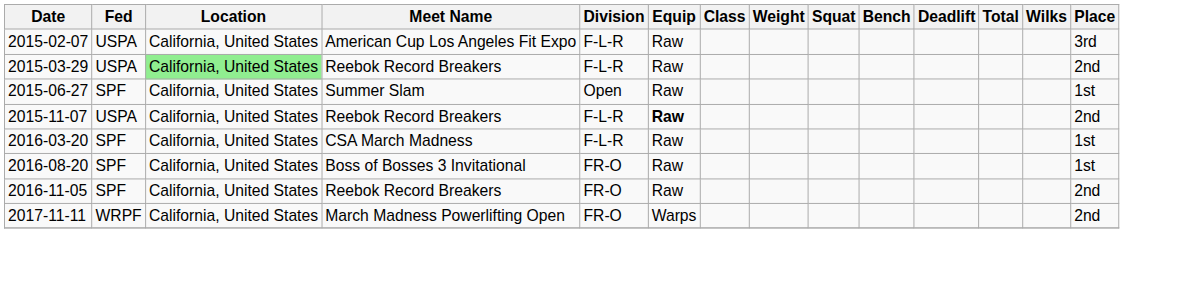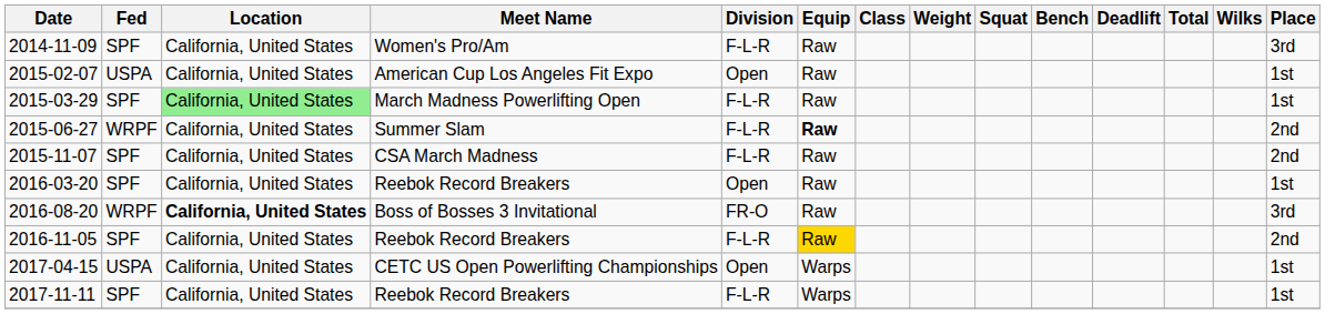 <table class="wikitable">
 <tr>
 <th>Date</th>
 <th>Fed</th>
 <th>Location</th>
 <th>Meet Name</th>
 <th>Division</th>
 <th>Equip</th>
 <th>Class</th>
 <th>Weight</th>
 <th>Squat</th>
 <th>Bench</th>
 <th>Deadlift</th>
 <th>Total</th>
 <th>Wilks</th>
 <th>Place</th>
 </tr>
 <tr>
-<td>2015-02-07</td>
-<td>USPA</td>
+<td>2014-11-09</td>
+<td>SPF</td>
 <td>California, United States</td>
-<td>American Cup Los Angeles Fit Expo</td>
+<td>Women's Pro/Am</td>
 <td>F-L-R</td>
 <td>Raw</td>
 <td></td>
 <td></td>
 <td></td>
 <td></td>
 <td></td>
 <td></td>
 <td></td>
 <td>3rd</td>
 </tr>
 <tr>
-<td>2015-03-29</td>
+<td>2015-02-07</td>
 <td>USPA</td>
-<td style="background: lightgreen;">California, United States</td>
-<td>Reebok Record Breakers</td>
-<td>F-L-R</td>
-<td>Raw</td>
-<td></td>
-<td></td>
-<td></td>
-<td></td>
-<td></td>
-<td></td>
-<td></td>
-<td>2nd</td>
-</tr>
-<tr>
-<td>2015-06-27</td>
-<td>SPF</td>
 <td>California, United States</td>
-<td>Summer Slam</td>
+<td>American Cup Los Angeles Fit Expo</td>
 <td>Open</td>
 <td>Raw</td>
 <td></td>
 <td></td>
 <td></td>
 <td></td>
 <td></td>
 <td></td>
 <td></td>
 <td>1st</td>
 </tr>
 <tr>
-<td>2015-11-07</td>
-<td>USPA</td>
+<td>2015-03-29</td>
+<td>SPF</td>
+<td style="background: lightgreen;">California, United States</td>
+<td>March Madness Powerlifting Open</td>
+<td>F-L-R</td>
+<td>Raw</td>
+<td></td>
+<td></td>
+<td></td>
+<td></td>
+<td></td>
+<td></td>
+<td></td>
+<td>1st</td>
+</tr>
+<tr>
+<td>2015-06-27</td>
+<td>WRPF</td>
 <td>California, United States</td>
-<td>Reebok Record Breakers</td>
+<td>Summer Slam</td>
 <td>F-L-R</td>
 <td><strong>Raw</strong></td>
+<td></td>
+<td></td>
+<td></td>
+<td></td>
+<td></td>
+<td></td>
+<td></td>
+<td>2nd</td>
+</tr>
+<tr>
+<td>2015-11-07</td>
+<td>SPF</td>
+<td>California, United States</td>
+<td>CSA March Madness</td>
+<td>F-L-R</td>
+<td>Raw</td>
 <td></td>
 <td></td>
 <td></td>
 <td></td>
 <td></td>
 <td></td>
 <td></td>
 <td>2nd</td>
 </tr>
 <tr>
 <td>2016-03-20</td>
 <td>SPF</td>
 <td>California, United States</td>
-<td>CSA March Madness</td>
-<td>F-L-R</td>
+<td>Reebok Record Breakers</td>
+<td>Open</td>
 <td>Raw</td>
 <td></td>
 <td></td>
 <td></td>
 <td></td>
 <td></td>
 <td></td>
 <td></td>
 <td>1st</td>
 </tr>
 <tr>
 <td>2016-08-20</td>
-<td>SPF</td>
-<td>California, United States</td>
+<td>WRPF</td>
+<td><strong>California, United States</strong></td>
 <td>Boss of Bosses 3 Invitational</td>
 <td>FR-O</td>
 <td>Raw</td>
 <td></td>
 <td></td>
 <td></td>
 <td></td>
 <td></td>
 <td></td>
 <td></td>
-<td>1st</td>
+<td>3rd</td>
 </tr>
 <tr>
 <td>2016-11-05</td>
 <td>SPF</td>
 <td>California, United States</td>
 <td>Reebok Record Breakers</td>
-<td>FR-O</td>
-<td>Raw</td>
+<td>F-L-R</td>
+<td style="background: gold;">Raw</td>
 <td></td>
 <td></td>
 <td></td>
 <td></td>
 <td></td>
 <td></td>
 <td></td>
 <td>2nd</td>
 </tr>
 <tr>
-<td>2017-11-11</td>
-<td>WRPF</td>
+<td>2017-04-15</td>
+<td>USPA</td>
 <td>California, United States</td>
-<td>March Madness Powerlifting Open</td>
-<td>FR-O</td>
+<td>CETC US Open Powerlifting Championships</td>
+<td>Open</td>
 <td>Warps</td>
 <td></td>
 <td></td>
 <td></td>
 <td></td>
 <td></td>
 <td></td>
 <td></td>
-<td>2nd</td>
+<td>1st</td>
+</tr>
+<tr>
+<td>2017-11-11</td>
+<td>SPF</td>
+<td>California, United States</td>
+<td>Reebok Record Breakers</td>
+<td>F-L-R</td>
+<td>Warps</td>
+<td></td>
+<td></td>
+<td></td>
+<td></td>
+<td></td>
+<td></td>
+<td></td>
+<td>1st</td>
 </tr>
 <tr>
 </tr>
 </table>
